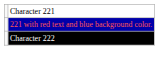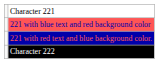 <table class="wikitable" style="font-size: small">
 <tr>
 <td></td>
 <td style="color: #000; background: #fff;">Character 221</td>
+</tr>
+<tr>
+<td></td>
+<td style="color: #00a; background: #f55;">221 with blue text and red background color</td>
 </tr>
 <tr>
 <td></td>
 <td style="color:#f55; background:#00a;">221 with red text and blue background color.</td>
 </tr>
 <tr>
 <td></td>
 <td style="color: #fff; background: #000;">Character 222</td>
 </tr>
 </table>
